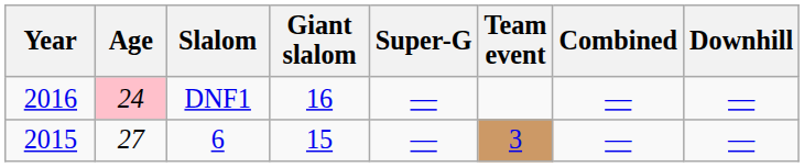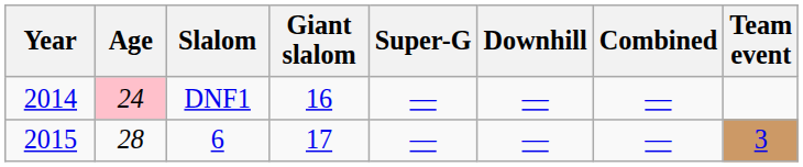 <table class=wikitable style="text-align:center">
 <tr>
 <th>  Year  </th>
 <th> Age </th>
 <th> Slalom </th>
 <th> Giant <br> slalom </th>
 <th>Super-G</th>
+<th>Downhill</th>
+<th>Combined</th>
 <th>Team<br>event</th>
-<th>Combined</th>
-<th>Downhill</th>
 </tr>
 <tr>
-<td><a href='#'>2016</a></td>
+<td><a href='#'>2014</a></td>
 <td style="background: pink;"><em>24</em></td>
 <td><a href='#'>DNF1</a></td>
 <td><a href='#'>16</a></td>
 <td><a href='#'>—</a></td>
-<td></td>
 <td><a href='#'>—</a></td>
 <td><a href='#'>—</a></td>
+<td></td>
 </tr>
 <tr>
 <td><a href='#'>2015</a></td>
-<td><em>27</em></td>
+<td><em>28</em></td>
 <td><a href='#'>6</a></td>
-<td><a href='#'>15</a></td>
+<td><a href='#'>17</a></td>
+<td><a href='#'>—</a></td>
+<td><a href='#'>—</a></td>
 <td><a href='#'>—</a></td>
 <td bgcolor=cc9966><a href='#'>3</a></td>
-<td><a href='#'>—</a></td>
-<td><a href='#'>—</a></td>
 </tr>
 </table>
